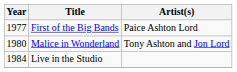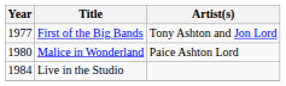 <table class="wikitable">
 <tr>
 <th>Year</th>
 <th>Title</th>
 <th>Artist(s)</th>
 </tr>
 <tr>
 <td>1977</td>
 <td><a href='#'>First of the Big Bands</a></td>
-<td>Paice Ashton Lord</td>
+<td>Tony Ashton and <a href='#'>Jon Lord</a></td>
 </tr>
 <tr>
 <td>1980</td>
 <td><a href='#'>Malice in Wonderland</a></td>
-<td>Tony Ashton and <a href='#'>Jon Lord</a></td>
+<td>Paice Ashton Lord</td>
 </tr>
 <tr>
 <td>1984</td>
 <td>Live in the Studio</td>
 <td></td>
 </tr>
 <tr>
 </tr>
 </table>
